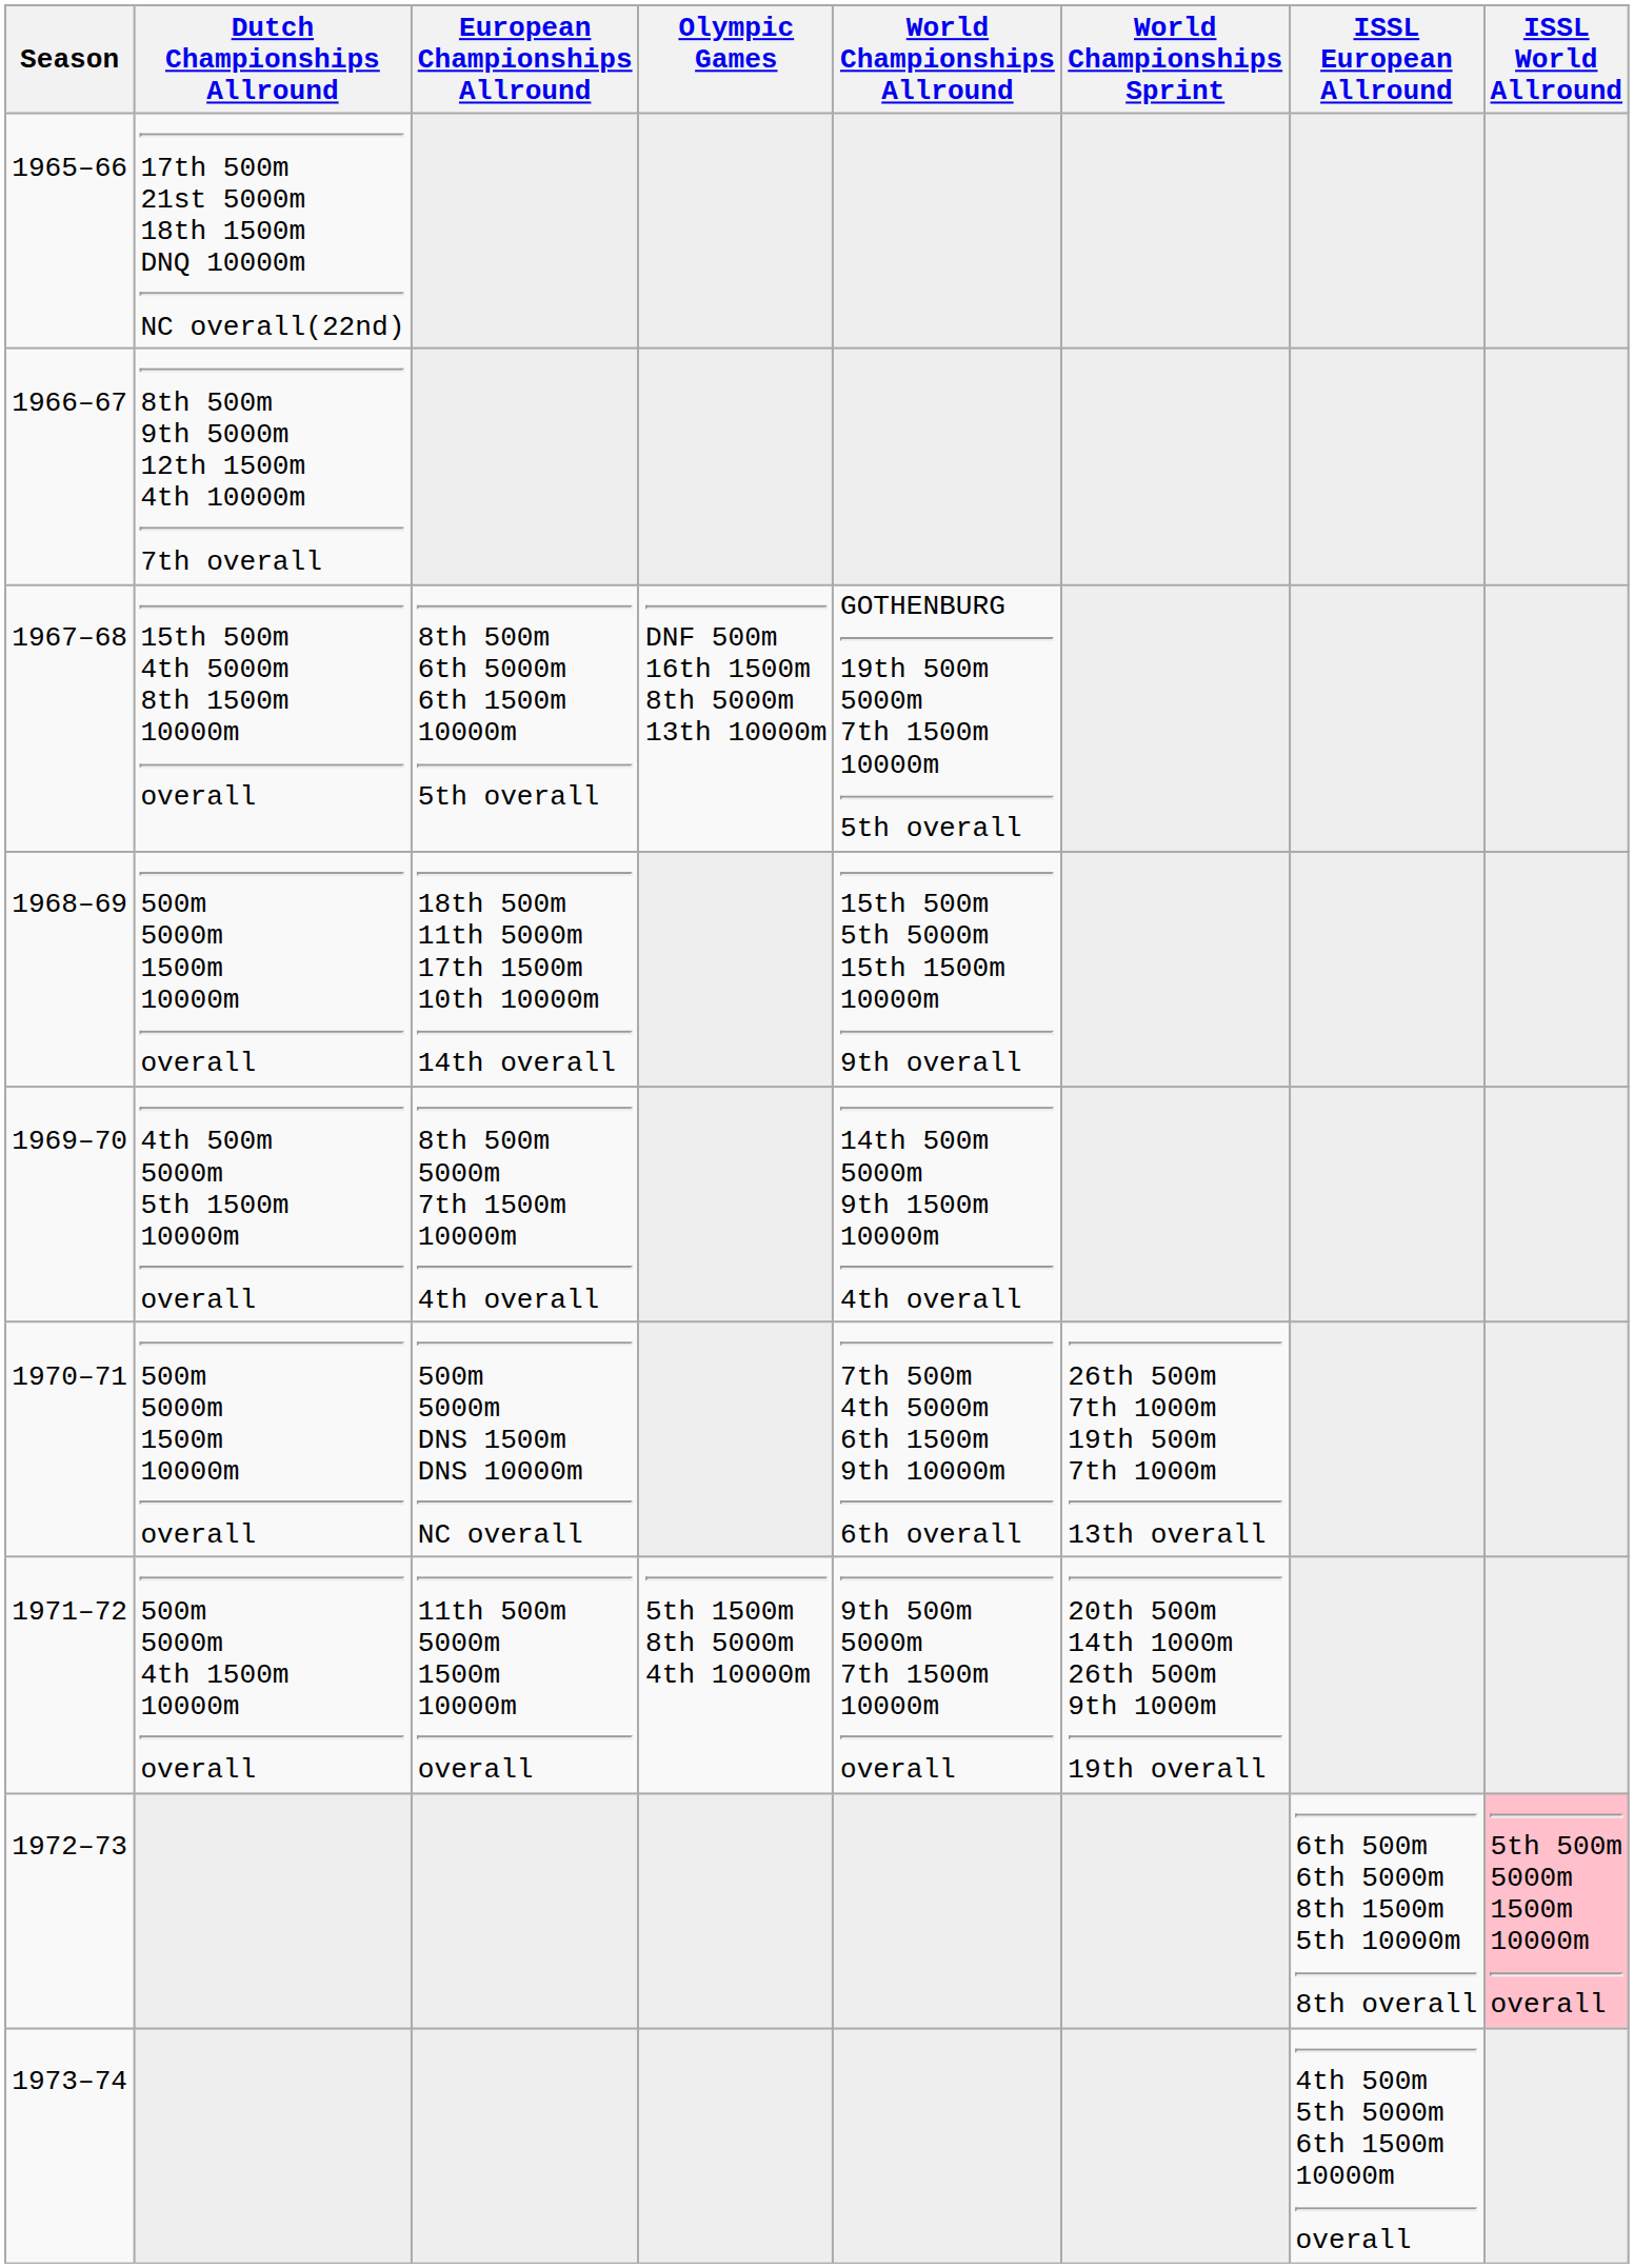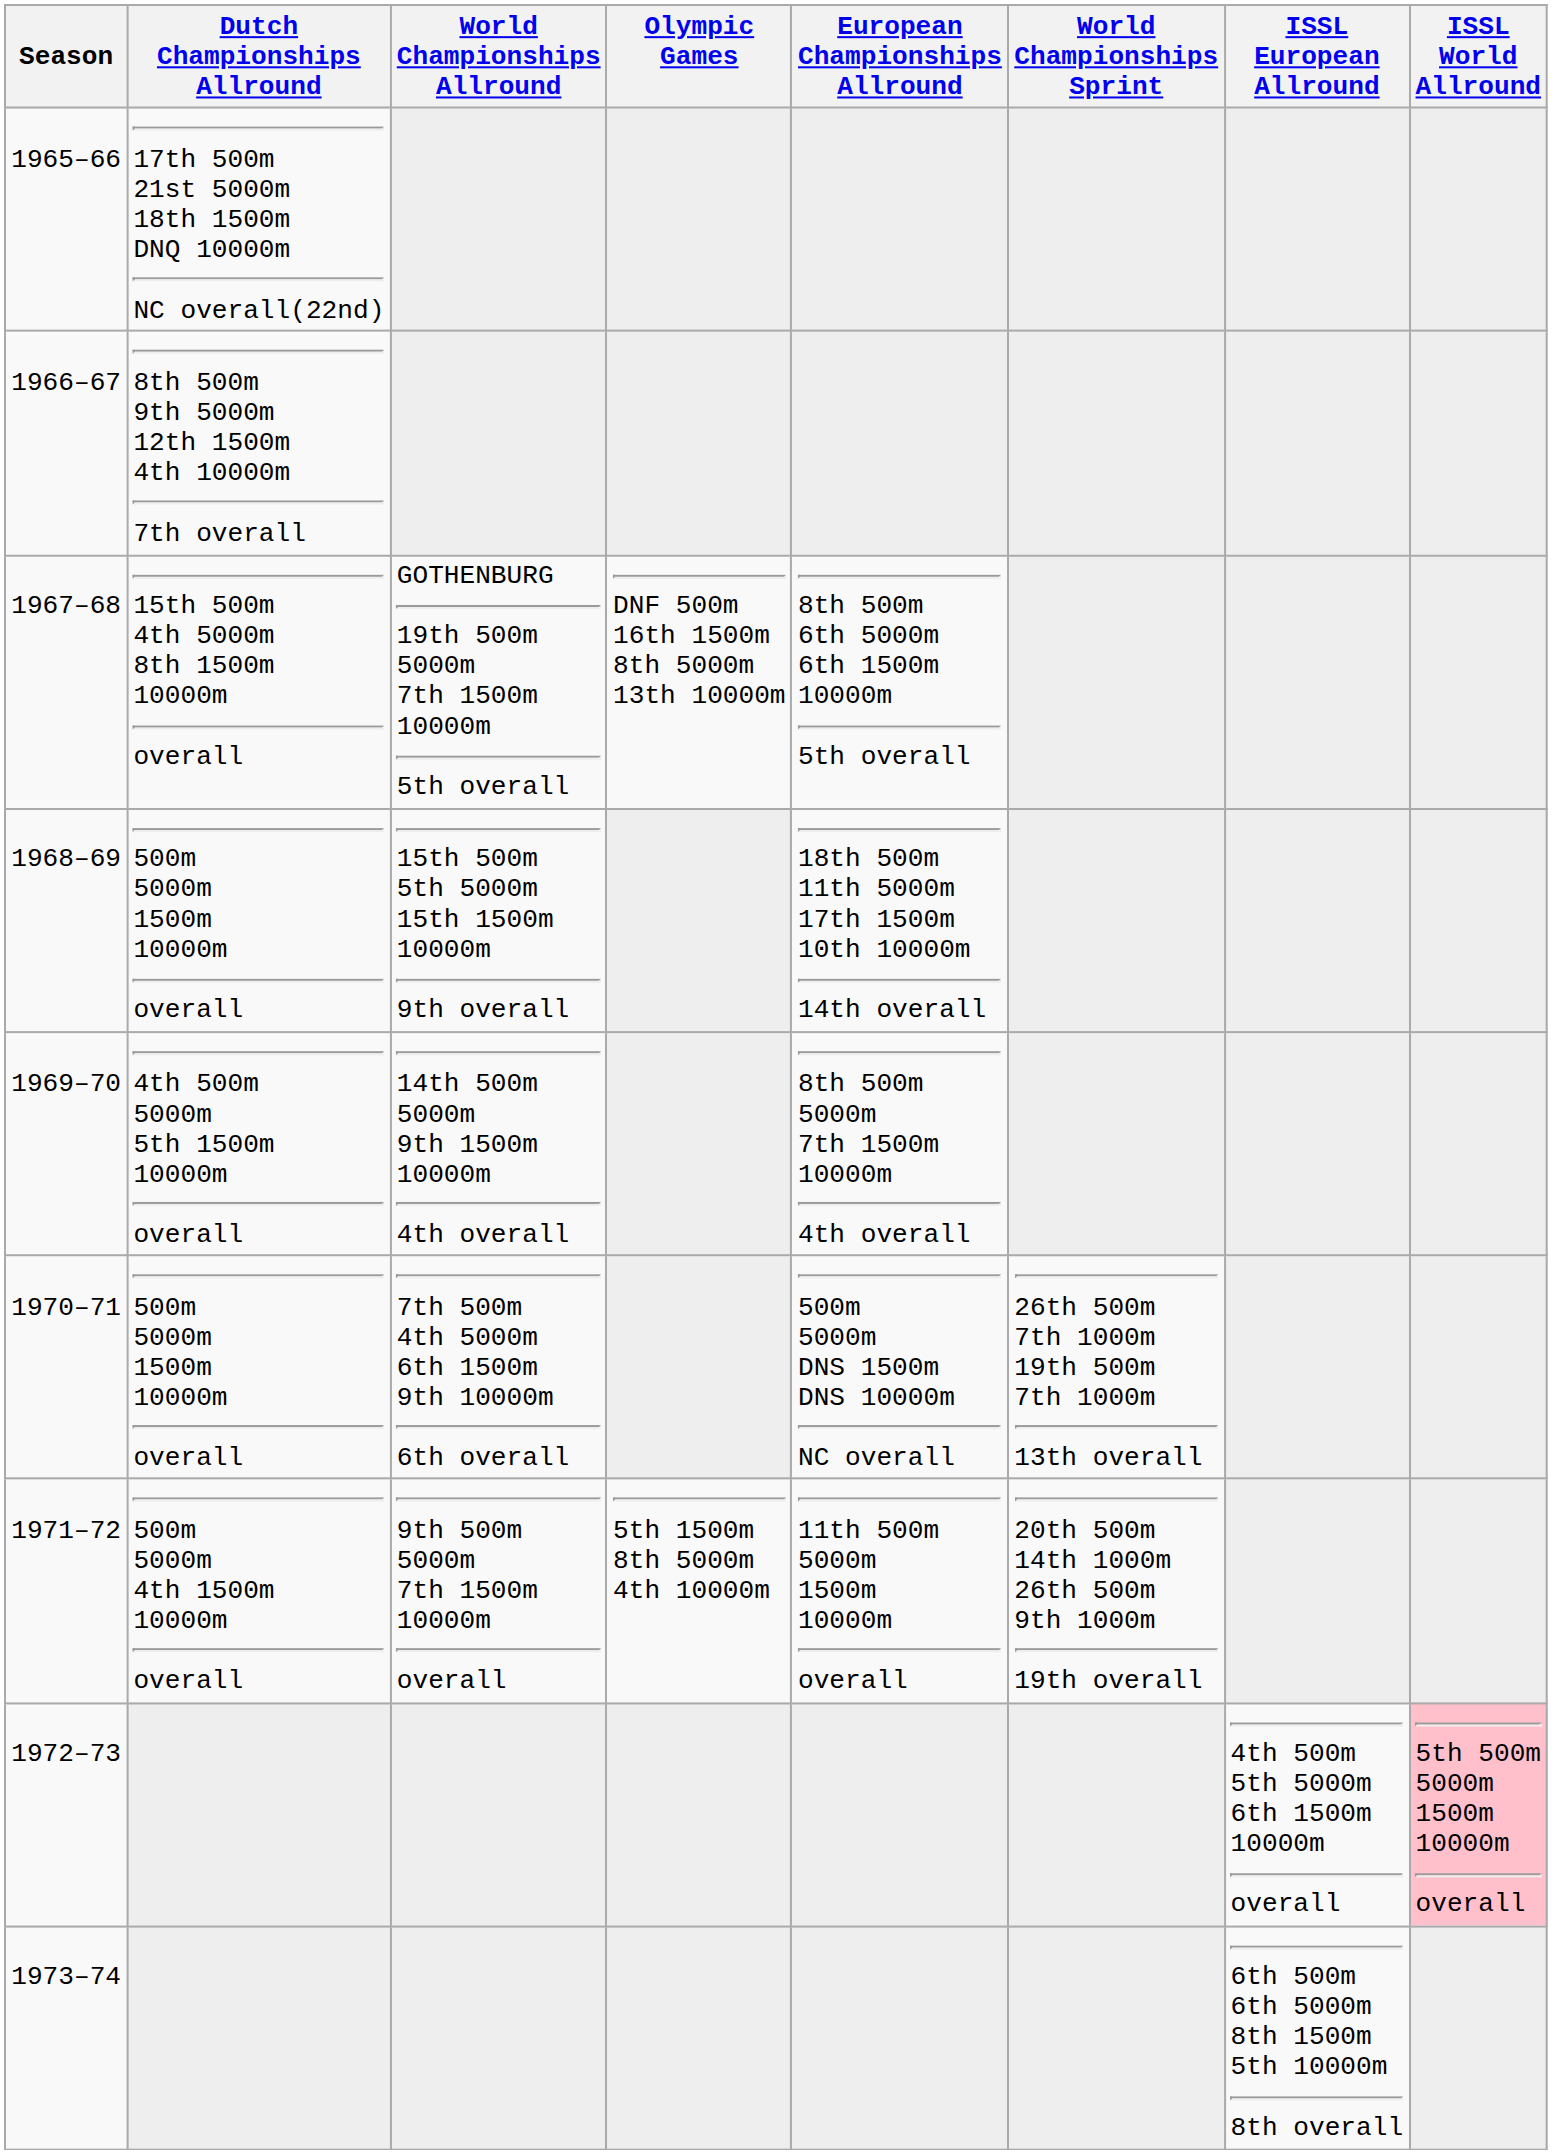 <table class="wikitable">
 <tr style="vertical-align: top;">
 <th><br> Season</th>
 <th><a href='#'>Dutch <br> Championships <br> Allround</a></th>
+<th><a href='#'>World <br> Championships <br> Allround</a></th>
+<th><a href='#'>Olympic <br> Games</a></th>
 <th><a href='#'>European <br> Championships <br> Allround</a></th>
-<th><a href='#'>Olympic <br> Games</a></th>
-<th><a href='#'>World <br> Championships <br> Allround</a></th>
 <th><a href='#'>World <br> Championships <br> Sprint</a></th>
 <th><a href='#'>ISSL <br> European <br> Allround</a></th>
 <th><a href='#'>ISSL <br> World <br> Allround</a></th>
 </tr>
 <tr style="vertical-align: top;">
 <td><br> 1965–66</td>
 <td> <hr> 17th 500m <br> 21st 5000m <br> 18th 1500m <br> DNQ 10000m <hr> NC overall(22nd)</td>
 <td bgcolor=#EEEEEE></td>
 <td bgcolor=#EEEEEE></td>
 <td bgcolor=#EEEEEE></td>
 <td bgcolor=#EEEEEE></td>
 <td bgcolor=#EEEEEE></td>
 <td bgcolor=#EEEEEE></td>
 </tr>
 <tr style="vertical-align: top;">
 <td><br> 1966–67</td>
 <td> <hr> 8th 500m <br> 9th 5000m <br> 12th 1500m <br> 4th 10000m <hr> 7th overall</td>
 <td bgcolor=#EEEEEE></td>
 <td bgcolor=#EEEEEE></td>
 <td bgcolor=#EEEEEE></td>
 <td bgcolor=#EEEEEE></td>
 <td bgcolor=#EEEEEE></td>
 <td bgcolor=#EEEEEE></td>
 </tr>
 <tr style="vertical-align: top;">
 <td><br> 1967–68</td>
 <td> <hr> 15th 500m <br> 4th 5000m <br> 8th 1500m <br>  10000m <hr>  overall</td>
+<td>GOTHENBURG <hr> 19th 500m <br>  5000m <br> 7th 1500m <br>  10000m <hr> 5th overall</td>
+<td> <hr> DNF 500m <br> 16th 1500m <br> 8th 5000m <br> 13th 10000m</td>
 <td> <hr> 8th 500m <br> 6th 5000m <br> 6th 1500m <br>  10000m <hr> 5th overall</td>
-<td> <hr> DNF 500m <br> 16th 1500m <br> 8th 5000m <br> 13th 10000m</td>
-<td>GOTHENBURG <hr> 19th 500m <br>  5000m <br> 7th 1500m <br>  10000m <hr> 5th overall</td>
 <td bgcolor=#EEEEEE></td>
 <td bgcolor=#EEEEEE></td>
 <td bgcolor=#EEEEEE></td>
 </tr>
 <tr style="vertical-align: top;">
 <td><br> 1968–69</td>
 <td> <hr>  500m <br>  5000m <br>  1500m <br>  10000m <hr>  overall</td>
+<td> <hr> 15th 500m <br> 5th 5000m <br> 15th 1500m <br>  10000m <hr> 9th overall</td>
+<td bgcolor=#EEEEEE></td>
 <td> <hr> 18th 500m <br> 11th 5000m <br> 17th 1500m <br> 10th 10000m <hr> 14th overall</td>
-<td bgcolor=#EEEEEE></td>
-<td> <hr> 15th 500m <br> 5th 5000m <br> 15th 1500m <br>  10000m <hr> 9th overall</td>
 <td bgcolor=#EEEEEE></td>
 <td bgcolor=#EEEEEE></td>
 <td bgcolor=#EEEEEE></td>
 </tr>
 <tr style="vertical-align: top;">
 <td><br> 1969–70</td>
 <td> <hr> 4th 500m <br>  5000m <br> 5th 1500m <br>  10000m <hr>  overall</td>
+<td> <hr> 14th 500m <br>  5000m <br> 9th 1500m <br>  10000m <hr> 4th overall</td>
+<td bgcolor=#EEEEEE></td>
 <td> <hr> 8th 500m <br>  5000m <br> 7th 1500m <br>  10000m <hr> 4th overall</td>
-<td bgcolor=#EEEEEE></td>
-<td> <hr> 14th 500m <br>  5000m <br> 9th 1500m <br>  10000m <hr> 4th overall</td>
 <td bgcolor=#EEEEEE></td>
 <td bgcolor=#EEEEEE></td>
 <td bgcolor=#EEEEEE></td>
 </tr>
 <tr style="vertical-align: top;">
 <td><br> 1970–71</td>
 <td> <hr>  500m <br>  5000m <br>  1500m <br>  10000m <hr>  overall</td>
+<td> <hr> 7th 500m <br> 4th 5000m <br> 6th 1500m <br> 9th 10000m <hr> 6th overall</td>
+<td bgcolor=#EEEEEE></td>
 <td> <hr>  500m <br>  5000m <br> DNS 1500m <br> DNS 10000m <hr> NC overall</td>
-<td bgcolor=#EEEEEE></td>
-<td> <hr> 7th 500m <br> 4th 5000m <br> 6th 1500m <br> 9th 10000m <hr> 6th overall</td>
 <td> <hr> 26th 500m <br> 7th 1000m <br> 19th 500m <br> 7th 1000m <hr> 13th overall</td>
 <td bgcolor=#EEEEEE></td>
 <td bgcolor=#EEEEEE></td>
 </tr>
 <tr style="vertical-align: top;">
 <td><br> 1971–72</td>
 <td> <hr>  500m <br>  5000m <br> 4th 1500m <br>  10000m <hr>  overall</td>
+<td> <hr> 9th 500m <br>  5000m <br> 7th 1500m <br>  10000m <hr>  overall</td>
+<td> <hr> 5th 1500m <br> 8th 5000m <br> 4th 10000m</td>
 <td> <hr> 11th 500m <br>  5000m <br>  1500m <br>  10000m <hr>  overall</td>
-<td> <hr> 5th 1500m <br> 8th 5000m <br> 4th 10000m</td>
-<td> <hr> 9th 500m <br>  5000m <br> 7th 1500m <br>  10000m <hr>  overall</td>
 <td> <hr> 20th 500m <br> 14th 1000m <br> 26th 500m <br> 9th 1000m <hr> 19th overall</td>
 <td bgcolor=#EEEEEE></td>
 <td bgcolor=#EEEEEE></td>
 </tr>
 <tr style="vertical-align: top;">
 <td><br> 1972–73</td>
 <td bgcolor=#EEEEEE></td>
 <td bgcolor=#EEEEEE></td>
 <td bgcolor=#EEEEEE></td>
 <td bgcolor=#EEEEEE></td>
 <td bgcolor=#EEEEEE></td>
-<td> <hr> 6th 500m <br> 6th 5000m <br> 8th 1500m <br> 5th 10000m <hr> 8th overall</td>
+<td> <hr> 4th 500m <br> 5th 5000m <br> 6th 1500m <br>  10000m <hr>  overall</td>
 <td style="background: pink;"> <hr> 5th 500m <br>  5000m <br>  1500m <br>  10000m <hr>  overall</td>
 </tr>
 <tr style="vertical-align: top;">
 <td><br> 1973–74</td>
 <td bgcolor=#EEEEEE></td>
 <td bgcolor=#EEEEEE></td>
 <td bgcolor=#EEEEEE></td>
 <td bgcolor=#EEEEEE></td>
 <td bgcolor=#EEEEEE></td>
-<td> <hr> 4th 500m <br> 5th 5000m <br> 6th 1500m <br>  10000m <hr>  overall</td>
+<td> <hr> 6th 500m <br> 6th 5000m <br> 8th 1500m <br> 5th 10000m <hr> 8th overall</td>
 <td bgcolor=#EEEEEE></td>
 </tr>
 </table>
